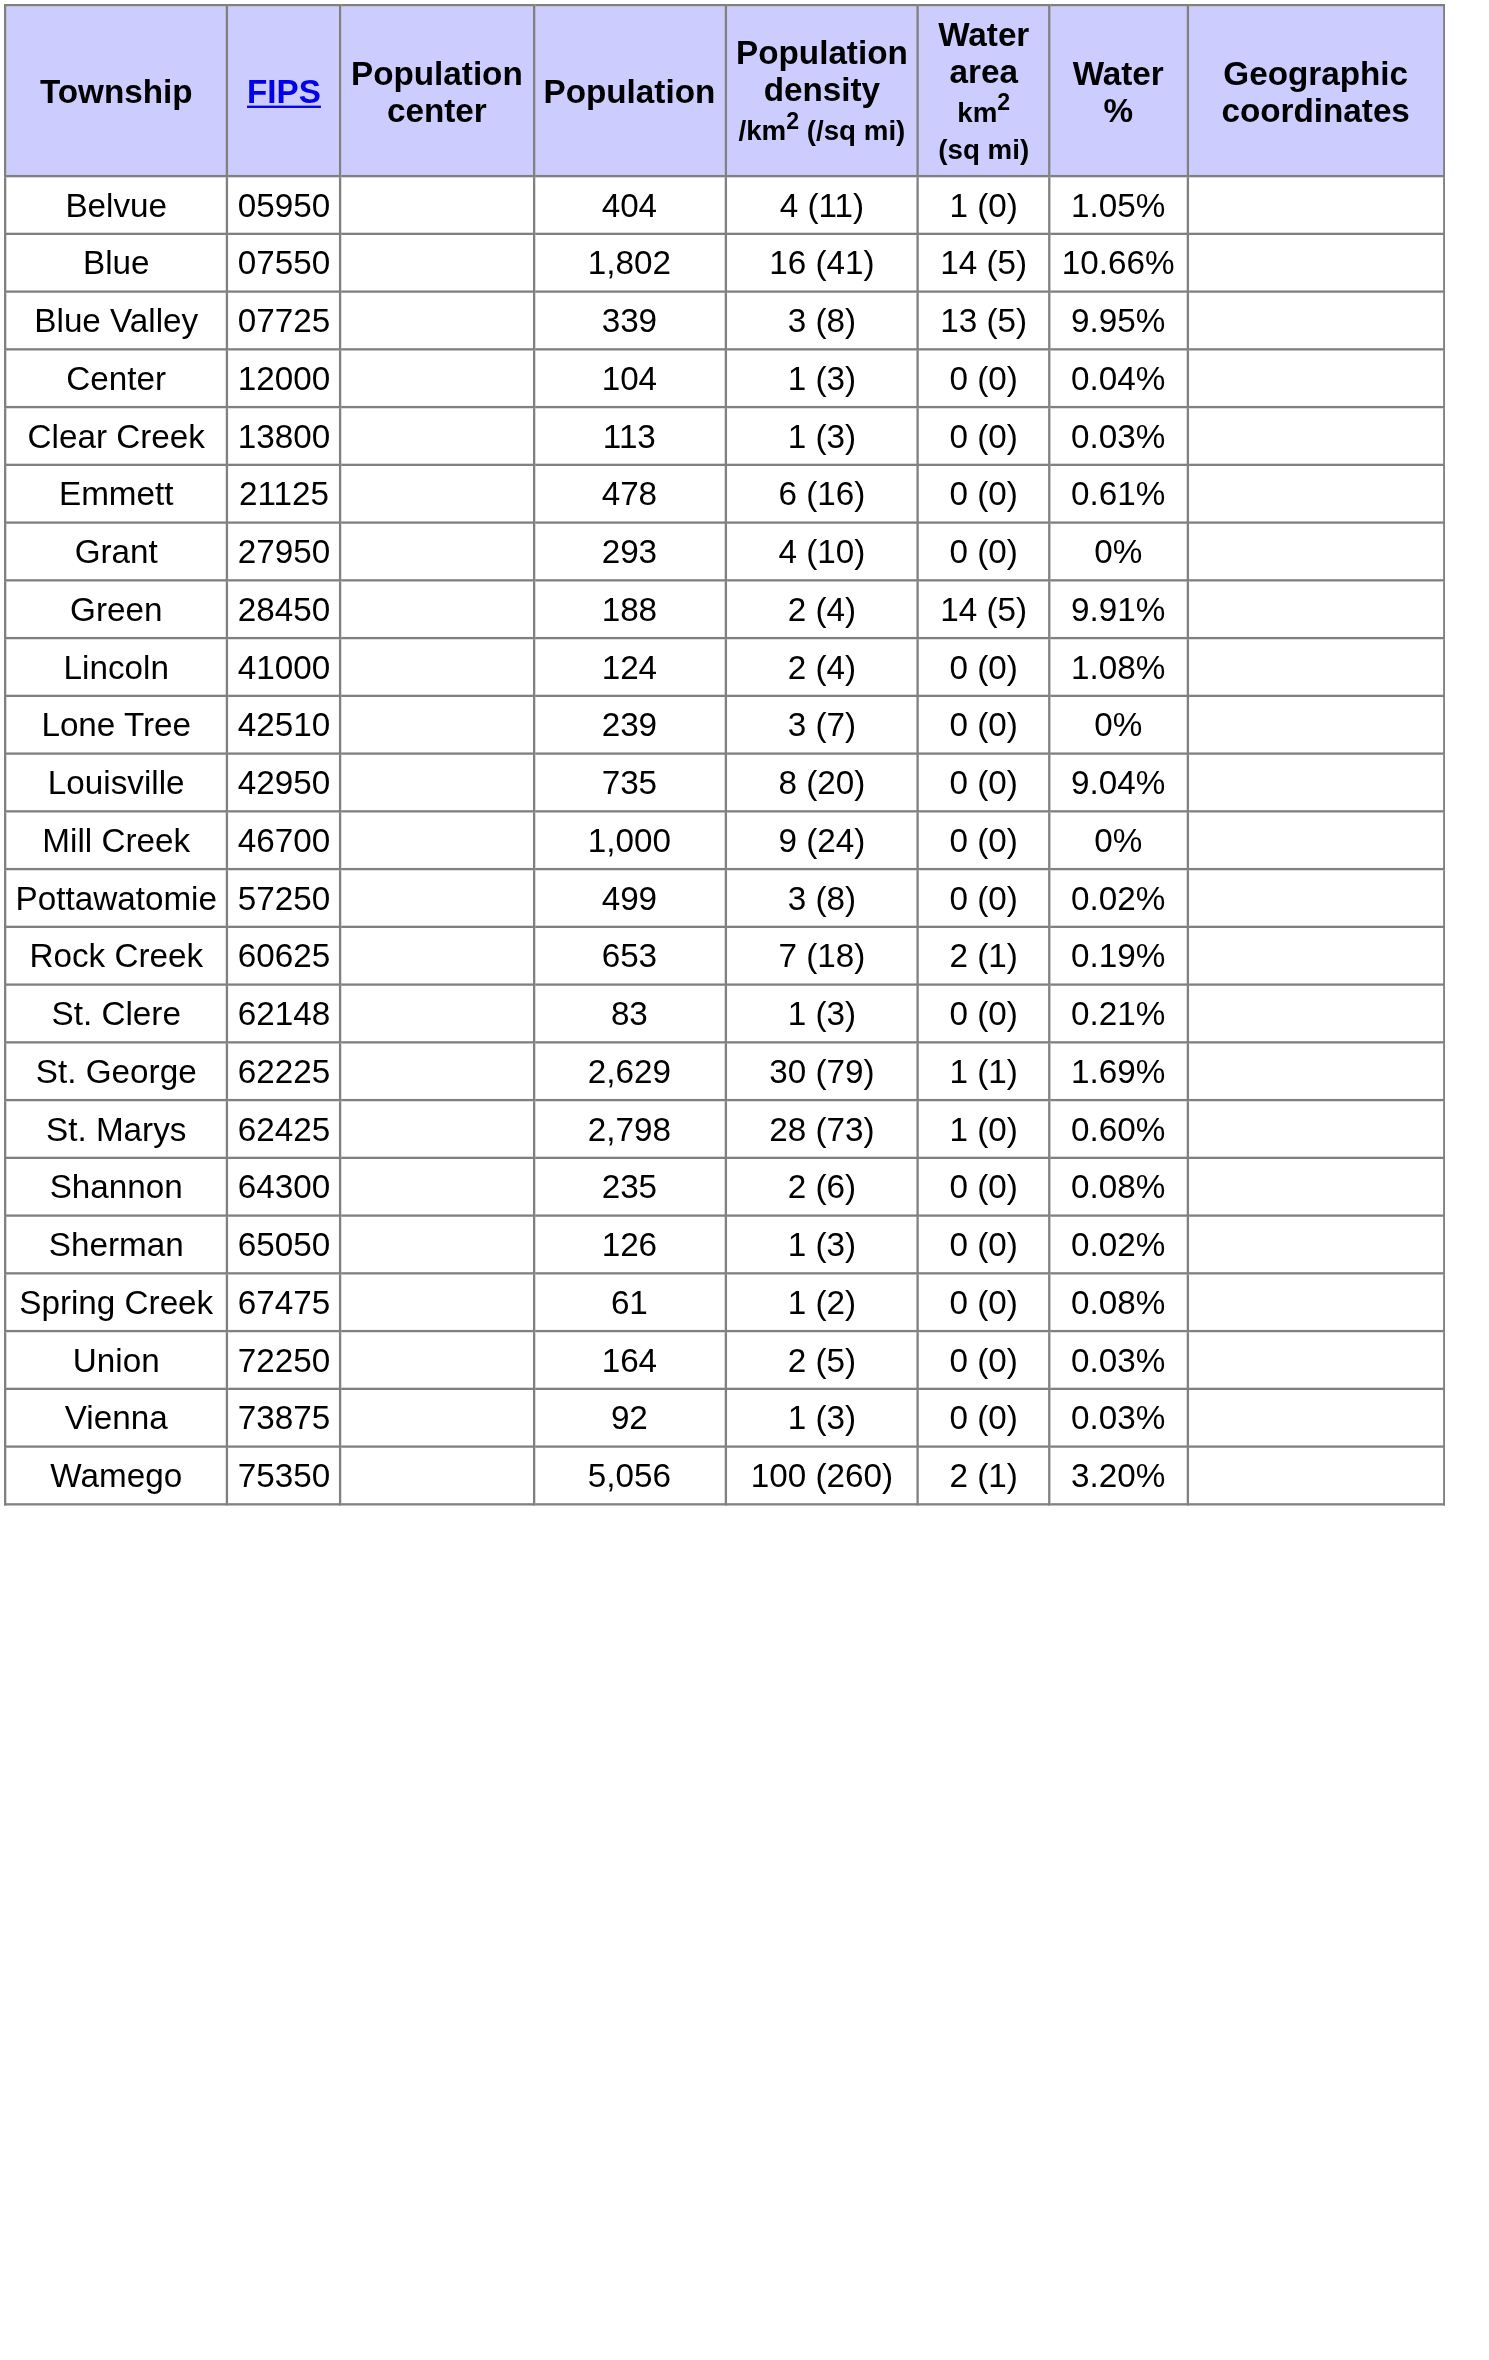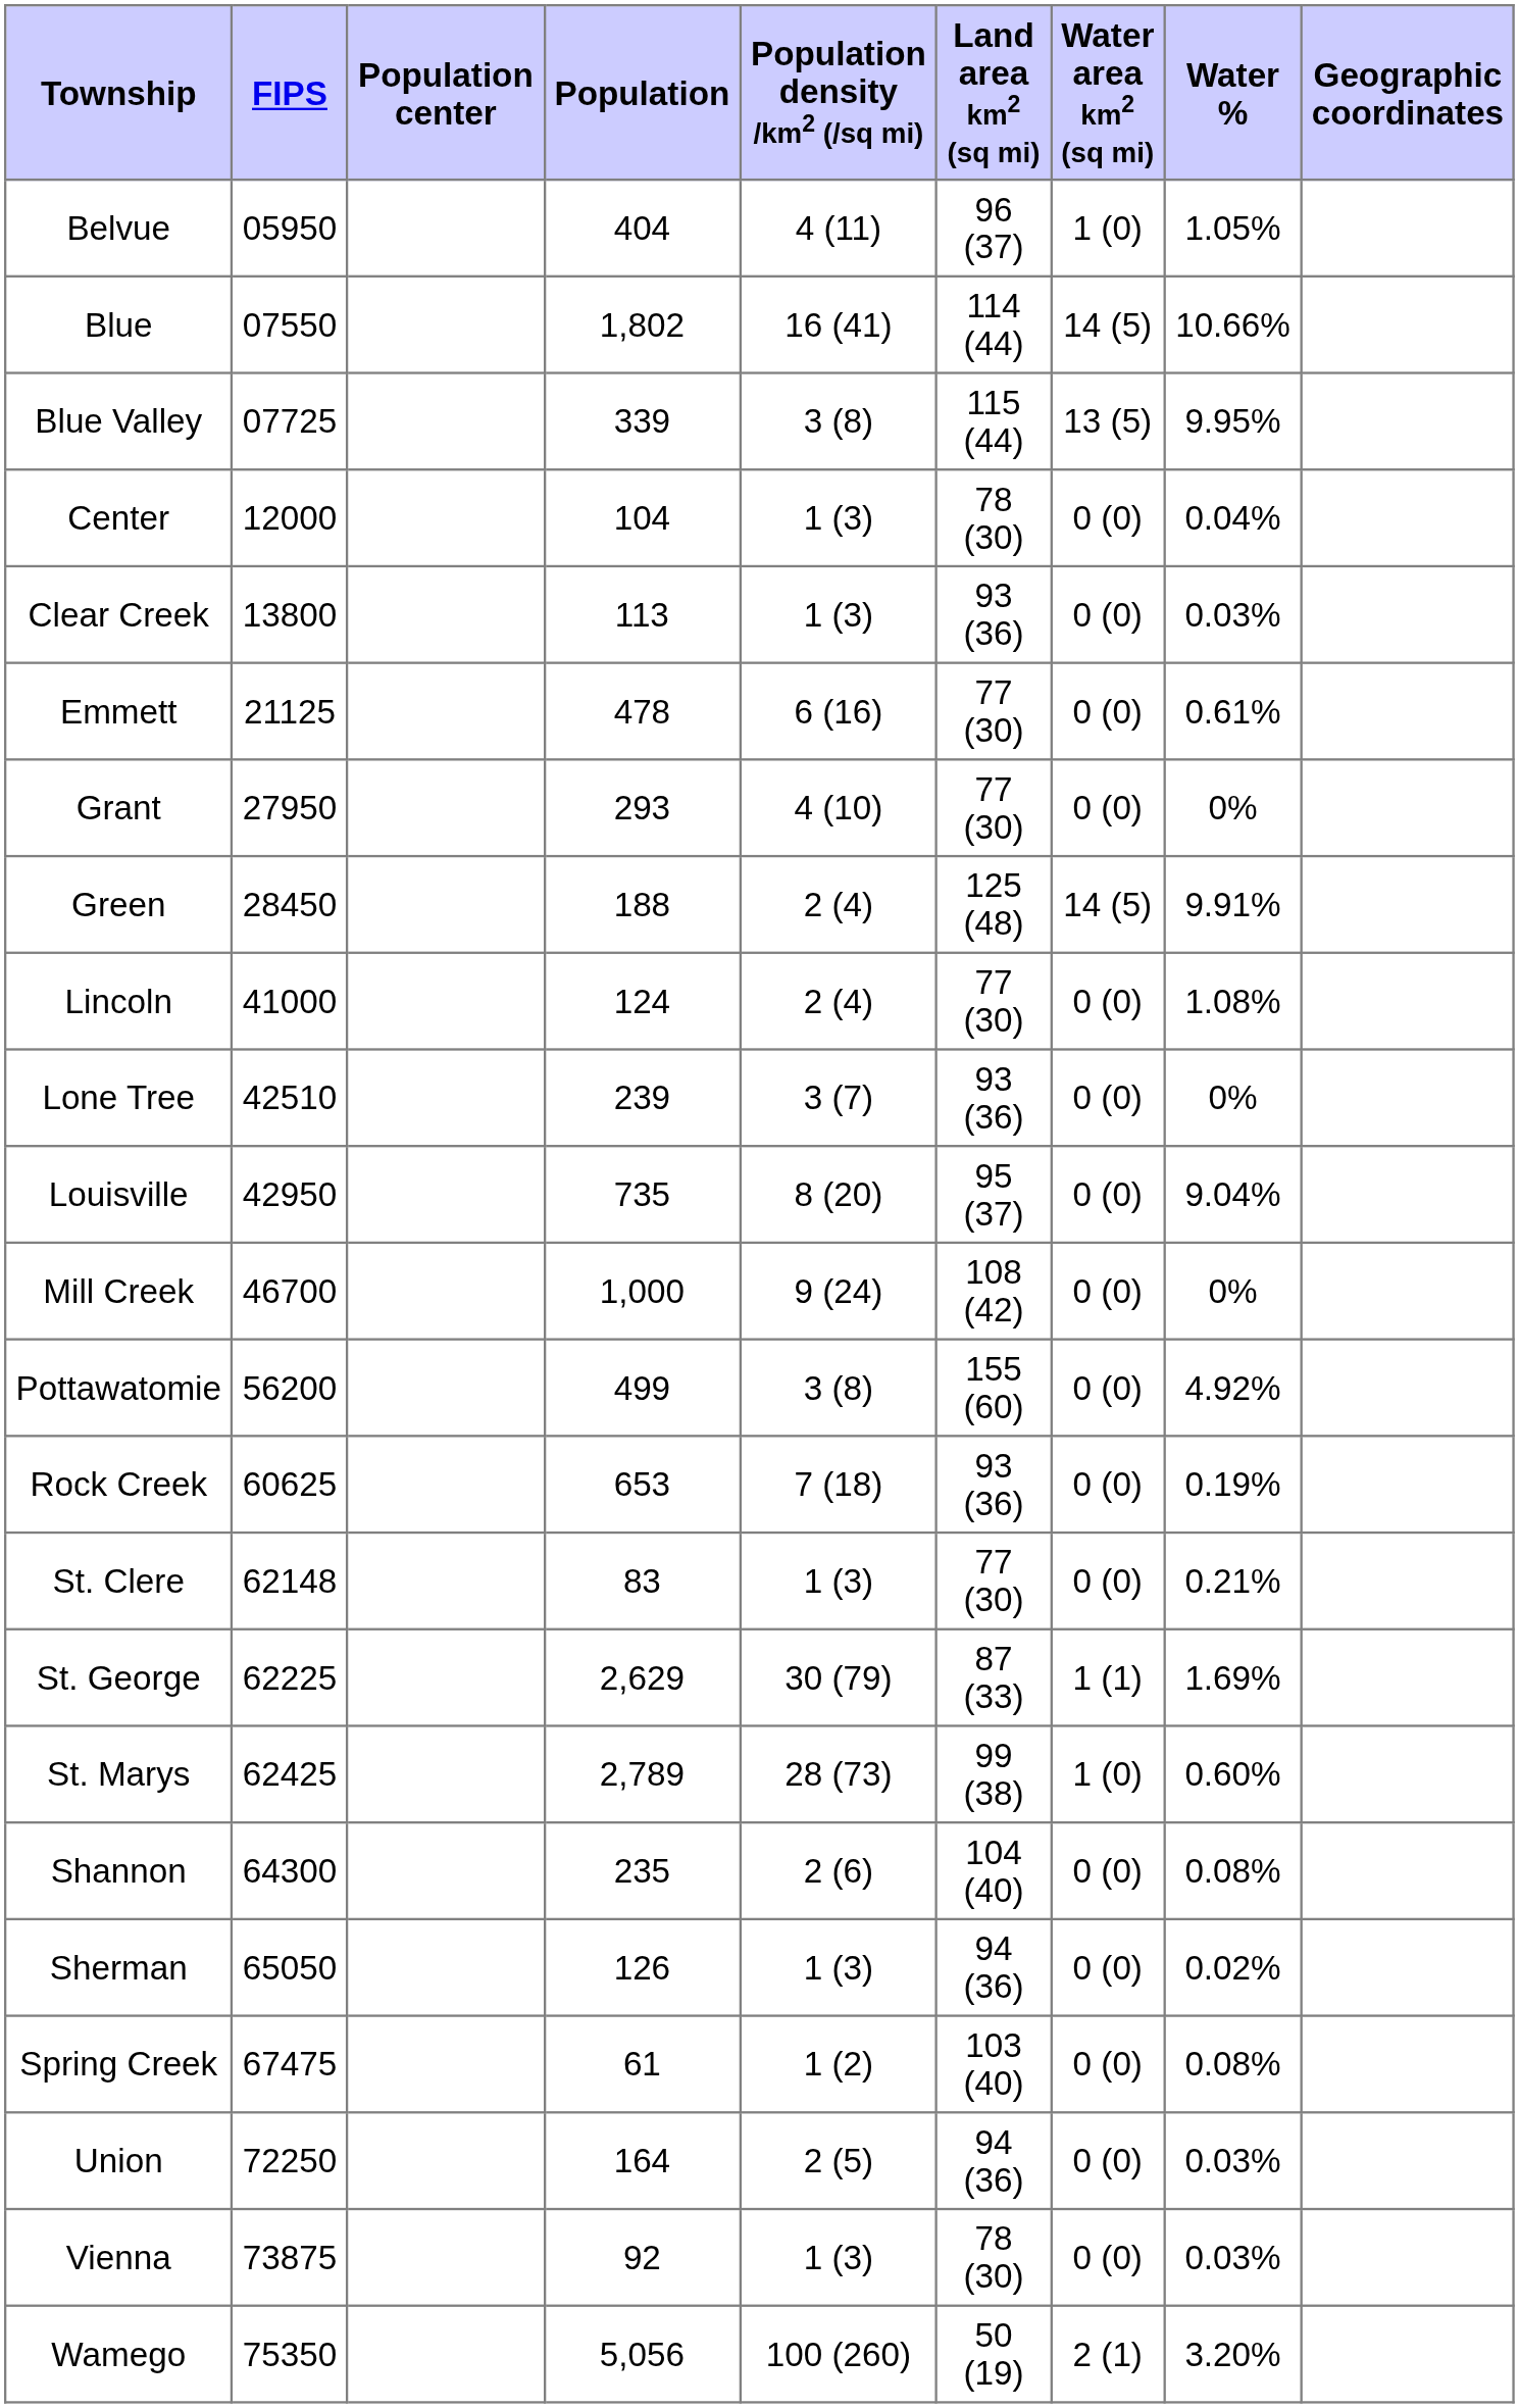 <table class="toccolours" border=1 cellspacing=0 cellpadding=4 style="text-align:center; border-collapse:collapse; font-size:90%;">
 <tr style="background:#ccccff">
 <th>Township</th>
 <th><a href='#'>FIPS</a></th>
 <th>Population<br>center</th>
 <th>Population</th>
 <th>Population<br>density<br><small>/km<sup>2</sup> (/sq mi)</small></th>
+<th>Land area<br><small>km<sup>2</sup> (sq mi)</small></th>
 <th>Water area<br><small>km<sup>2</sup> (sq mi)</small></th>
 <th>Water %</th>
 <th>Geographic coordinates</th>
 </tr>
 <tr>
 <td>Belvue</td>
 <td>05950</td>
 <td></td>
 <td>404</td>
 <td>4 (11)</td>
+<td>96 (37)</td>
 <td>1 (0)</td>
 <td>1.05%</td>
 <td></td>
 </tr>
 <tr>
 <td>Blue</td>
 <td>07550</td>
 <td></td>
 <td>1,802</td>
 <td>16 (41)</td>
+<td>114 (44)</td>
 <td>14 (5)</td>
 <td>10.66%</td>
 <td></td>
 </tr>
 <tr>
 <td>Blue Valley</td>
 <td>07725</td>
 <td></td>
 <td>339</td>
 <td>3 (8)</td>
+<td>115 (44)</td>
 <td>13 (5)</td>
 <td>9.95%</td>
 <td></td>
 </tr>
 <tr>
 <td>Center</td>
 <td>12000</td>
 <td></td>
 <td>104</td>
 <td>1 (3)</td>
+<td>78 (30)</td>
 <td>0 (0)</td>
 <td>0.04%</td>
 <td></td>
 </tr>
 <tr>
 <td>Clear Creek</td>
 <td>13800</td>
 <td></td>
 <td>113</td>
 <td>1 (3)</td>
+<td>93 (36)</td>
 <td>0 (0)</td>
 <td>0.03%</td>
 <td></td>
 </tr>
 <tr>
 <td>Emmett</td>
 <td>21125</td>
 <td></td>
 <td>478</td>
 <td>6 (16)</td>
+<td>77 (30)</td>
 <td>0 (0)</td>
 <td>0.61%</td>
 <td></td>
 </tr>
 <tr>
 <td>Grant</td>
 <td>27950</td>
 <td></td>
 <td>293</td>
 <td>4 (10)</td>
+<td>77 (30)</td>
 <td>0 (0)</td>
 <td>0%</td>
 <td></td>
 </tr>
 <tr>
 <td>Green</td>
 <td>28450</td>
 <td></td>
 <td>188</td>
 <td>2 (4)</td>
+<td>125 (48)</td>
 <td>14 (5)</td>
 <td>9.91%</td>
 <td></td>
 </tr>
 <tr>
 <td>Lincoln</td>
 <td>41000</td>
 <td></td>
 <td>124</td>
 <td>2 (4)</td>
+<td>77 (30)</td>
 <td>0 (0)</td>
 <td>1.08%</td>
 <td></td>
 </tr>
 <tr>
 <td>Lone Tree</td>
 <td>42510</td>
 <td></td>
 <td>239</td>
 <td>3 (7)</td>
+<td>93 (36)</td>
 <td>0 (0)</td>
 <td>0%</td>
 <td></td>
 </tr>
 <tr>
 <td>Louisville</td>
 <td>42950</td>
 <td></td>
 <td>735</td>
 <td>8 (20)</td>
+<td>95 (37)</td>
 <td>0 (0)</td>
 <td>9.04%</td>
 <td></td>
 </tr>
 <tr>
 <td>Mill Creek</td>
 <td>46700</td>
 <td></td>
 <td>1,000</td>
 <td>9 (24)</td>
+<td>108 (42)</td>
 <td>0 (0)</td>
 <td>0%</td>
 <td></td>
 </tr>
 <tr>
 <td>Pottawatomie</td>
-<td>57250</td>
+<td>56200</td>
 <td></td>
 <td>499</td>
 <td>3 (8)</td>
+<td>155 (60)</td>
 <td>0 (0)</td>
-<td>0.02%</td>
+<td>4.92%</td>
 <td></td>
 </tr>
 <tr>
 <td>Rock Creek</td>
 <td>60625</td>
 <td></td>
 <td>653</td>
 <td>7 (18)</td>
-<td>2 (1)</td>
+<td>93 (36)</td>
+<td>0 (0)</td>
 <td>0.19%</td>
 <td></td>
 </tr>
 <tr>
 <td>St. Clere</td>
 <td>62148</td>
 <td></td>
 <td>83</td>
 <td>1 (3)</td>
+<td>77 (30)</td>
 <td>0 (0)</td>
 <td>0.21%</td>
 <td></td>
 </tr>
 <tr>
 <td>St. George</td>
 <td>62225</td>
 <td></td>
 <td>2,629</td>
 <td>30 (79)</td>
+<td>87 (33)</td>
 <td>1 (1)</td>
 <td>1.69%</td>
 <td></td>
 </tr>
 <tr>
 <td>St. Marys</td>
 <td>62425</td>
 <td></td>
-<td>2,798</td>
+<td>2,789</td>
 <td>28 (73)</td>
+<td>99 (38)</td>
 <td>1 (0)</td>
 <td>0.60%</td>
 <td></td>
 </tr>
 <tr>
 <td>Shannon</td>
 <td>64300</td>
 <td></td>
 <td>235</td>
 <td>2 (6)</td>
+<td>104 (40)</td>
 <td>0 (0)</td>
 <td>0.08%</td>
 <td></td>
 </tr>
 <tr>
 <td>Sherman</td>
 <td>65050</td>
 <td></td>
 <td>126</td>
 <td>1 (3)</td>
+<td>94 (36)</td>
 <td>0 (0)</td>
 <td>0.02%</td>
 <td></td>
 </tr>
 <tr>
 <td>Spring Creek</td>
 <td>67475</td>
 <td></td>
 <td>61</td>
 <td>1 (2)</td>
+<td>103 (40)</td>
 <td>0 (0)</td>
 <td>0.08%</td>
 <td></td>
 </tr>
 <tr>
 <td>Union</td>
 <td>72250</td>
 <td></td>
 <td>164</td>
 <td>2 (5)</td>
+<td>94 (36)</td>
 <td>0 (0)</td>
 <td>0.03%</td>
 <td></td>
 </tr>
 <tr>
 <td>Vienna</td>
 <td>73875</td>
 <td></td>
 <td>92</td>
 <td>1 (3)</td>
+<td>78 (30)</td>
 <td>0 (0)</td>
 <td>0.03%</td>
 <td></td>
 </tr>
 <tr>
 <td>Wamego</td>
 <td>75350</td>
 <td></td>
 <td>5,056</td>
 <td>100 (260)</td>
+<td>50 (19)</td>
 <td>2 (1)</td>
 <td>3.20%</td>
 <td></td>
 </tr>
 </table>
